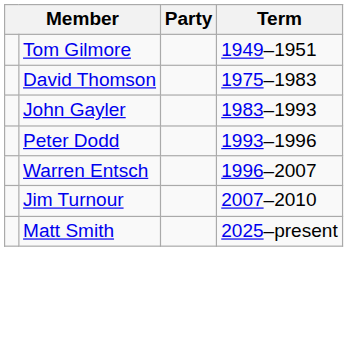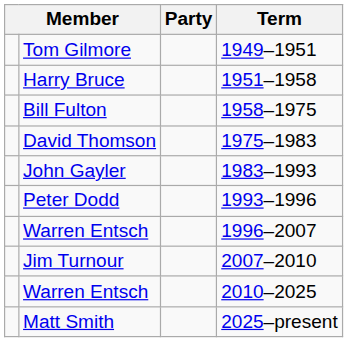 <table class="wikitable">
 <tr>
 <th colspan="2">Member</th>
 <th>Party</th>
 <th>Term</th>
 </tr>
 <tr>
 <td> </td>
 <td><a href='#'>Tom Gilmore</a></td>
 <td></td>
 <td><a href='#'>1949</a>–1951</td>
+</tr>
+<tr>
+<td> </td>
+<td><a href='#'>Harry Bruce</a></td>
+<td></td>
+<td><a href='#'>1951</a>–1958</td>
+</tr>
+<tr>
+<td> </td>
+<td><a href='#'>Bill Fulton</a></td>
+<td></td>
+<td><a href='#'>1958</a>–1975</td>
 </tr>
 <tr>
 <td> </td>
 <td><a href='#'>David Thomson</a></td>
 <td></td>
 <td><a href='#'>1975</a>–1983</td>
 </tr>
 <tr>
 <td> </td>
 <td><a href='#'>John Gayler</a></td>
 <td></td>
 <td><a href='#'>1983</a>–1993</td>
 </tr>
 <tr>
 <td> </td>
 <td><a href='#'>Peter Dodd</a></td>
 <td></td>
 <td><a href='#'>1993</a>–1996</td>
 </tr>
 <tr>
 <td> </td>
 <td><a href='#'>Warren Entsch</a></td>
 <td></td>
 <td><a href='#'>1996</a>–2007</td>
 </tr>
 <tr>
 <td> </td>
 <td><a href='#'>Jim Turnour</a></td>
 <td></td>
 <td><a href='#'>2007</a>–2010</td>
 </tr>
 <tr>
 <td> </td>
+<td><a href='#'>Warren Entsch</a></td>
+<td></td>
+<td><a href='#'>2010</a>–2025</td>
+</tr>
+<tr>
+<td> </td>
 <td><a href='#'>Matt Smith</a></td>
 <td></td>
 <td><a href='#'>2025</a>–present</td>
 </tr>
 </table>
